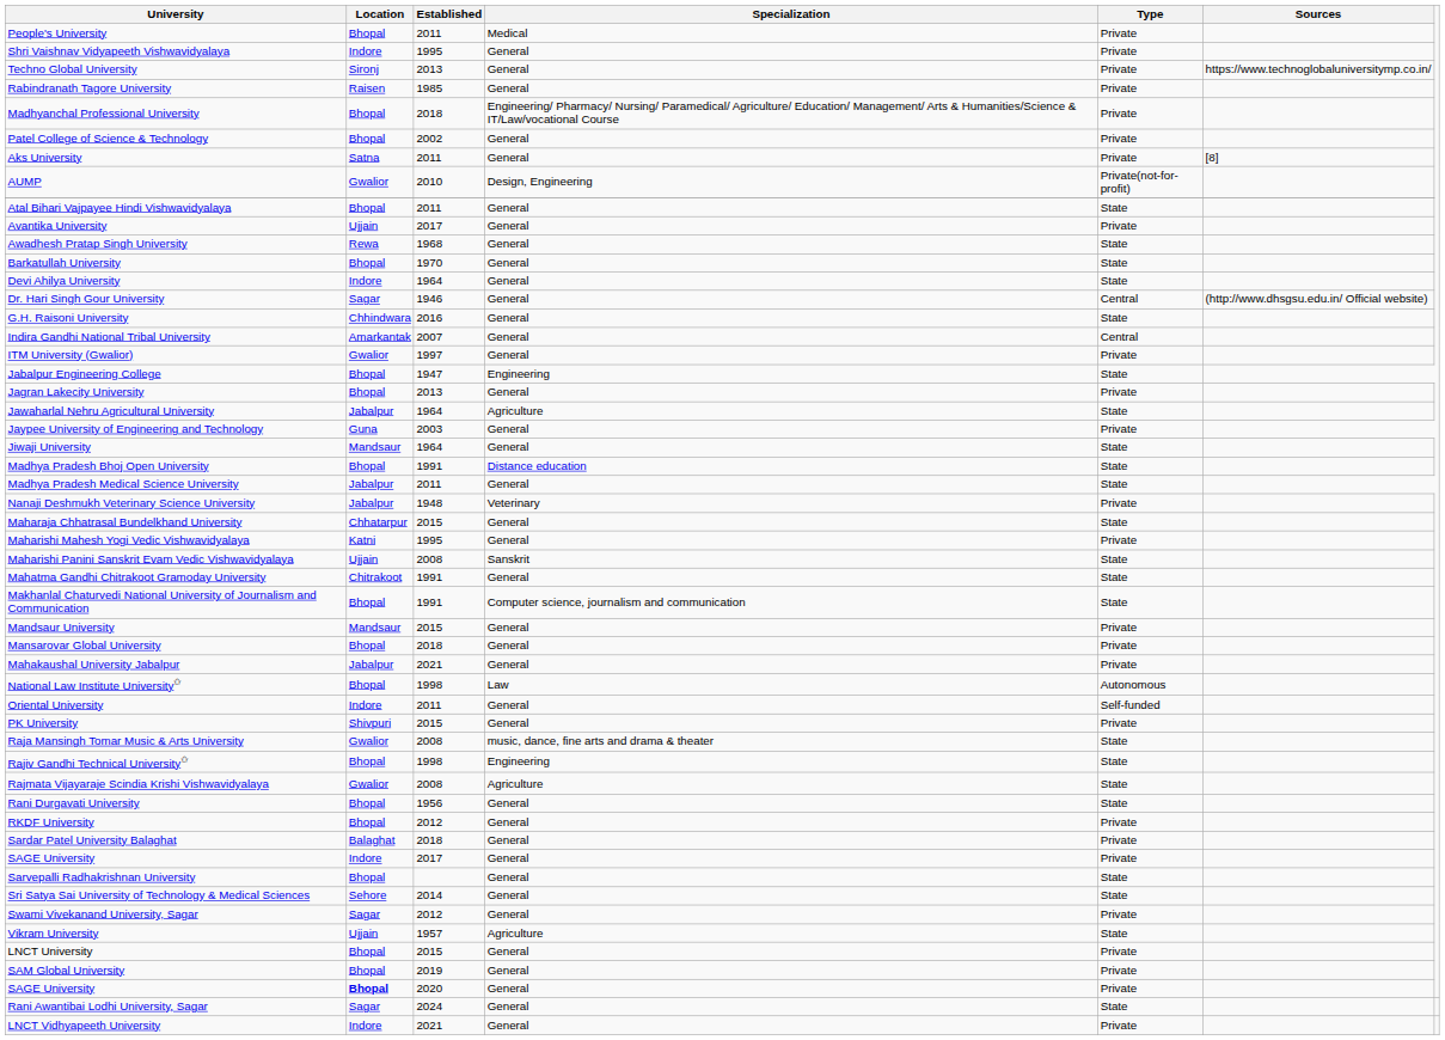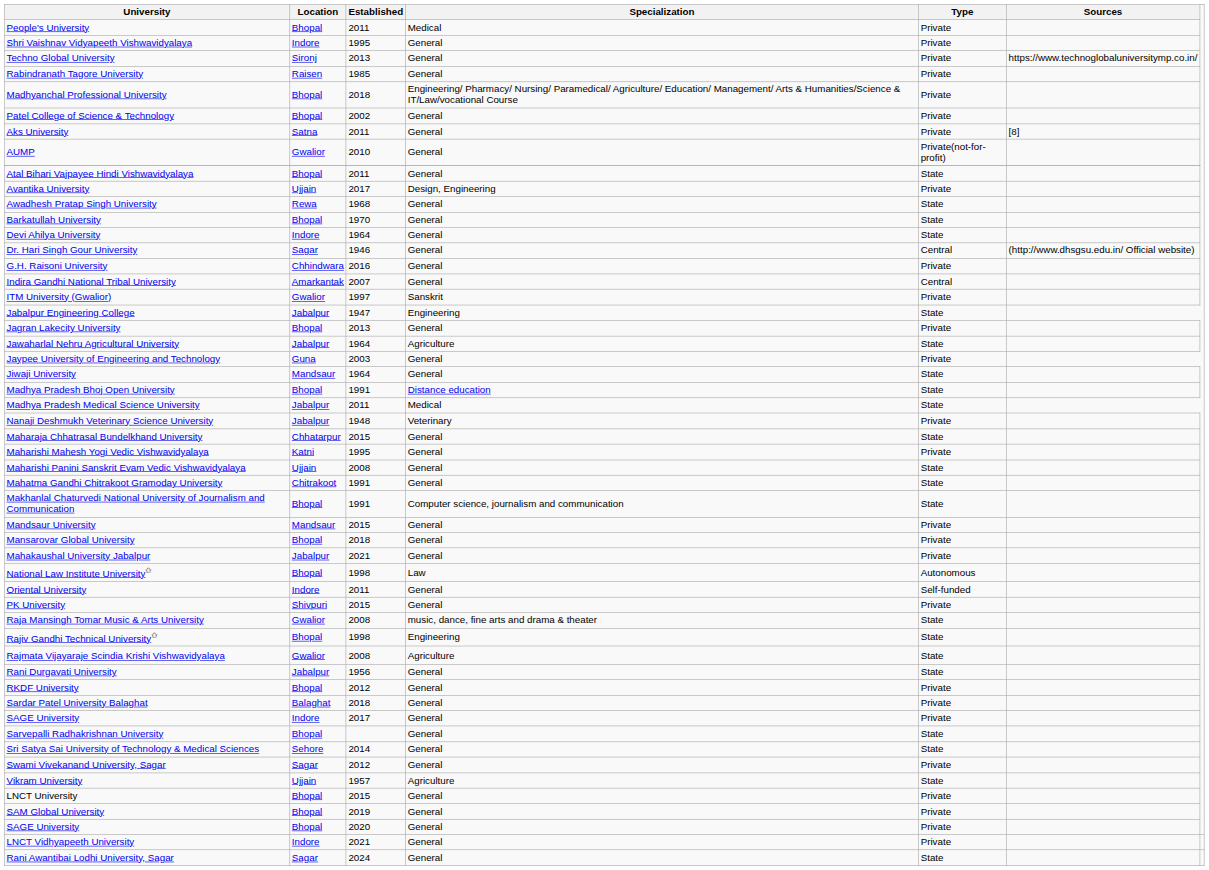 <table class="wikitable sortable">
 <tr>
 <th>University</th>
 <th>Location</th>
 <th>Established</th>
 <th>Specialization</th>
 <th>Type</th>
 <th>Sources</th>
 </tr>
 <tr>
 <td><a href='#'>People's University</a></td>
 <td><a href='#'>Bhopal</a></td>
 <td>2011</td>
 <td>Medical</td>
 <td>Private</td>
 <td></td>
 </tr>
 <tr>
 <td><a href='#'>Shri Vaishnav Vidyapeeth Vishwavidyalaya</a></td>
 <td><a href='#'>Indore</a></td>
 <td>1995</td>
 <td>General</td>
 <td>Private</td>
 <td></td>
 </tr>
 <tr>
 <td><a href='#'>Techno Global University</a></td>
 <td><a href='#'>Sironj</a></td>
 <td>2013</td>
 <td>General</td>
 <td>Private</td>
 <td>https://www.technoglobaluniversitymp.co.in/</td>
 </tr>
 <tr>
 <td><a href='#'>Rabindranath Tagore University</a></td>
 <td><a href='#'>Raisen</a></td>
 <td>1985</td>
 <td>General</td>
 <td>Private</td>
 <td></td>
 </tr>
 <tr>
 <td><a href='#'>Madhyanchal Professional University</a></td>
 <td><a href='#'>Bhopal</a></td>
 <td>2018</td>
 <td>Engineering/ Pharmacy/ Nursing/ Paramedical/ Agriculture/ Education/ Management/ Arts & Humanities/Science & IT/Law/vocational Course</td>
 <td>Private</td>
 <td></td>
 </tr>
 <tr>
 <td><a href='#'>Patel College of Science & Technology</a></td>
 <td><a href='#'>Bhopal</a></td>
 <td>2002</td>
 <td>General</td>
 <td>Private</td>
 <td></td>
 </tr>
 <tr>
 <td><a href='#'>Aks University</a></td>
 <td><a href='#'>Satna</a></td>
 <td>2011</td>
 <td>General</td>
 <td>Private</td>
 <td>[8]</td>
 </tr>
 <tr>
 <td><a href='#'>AUMP</a></td>
 <td><a href='#'>Gwalior</a></td>
 <td>2010</td>
-<td>Design, Engineering</td>
+<td>General</td>
 <td>Private(not-for-profit)</td>
 <td></td>
 </tr>
 <tr>
 </tr>
 <tr>
 <td><a href='#'>Atal Bihari Vajpayee Hindi Vishwavidyalaya</a></td>
 <td><a href='#'>Bhopal</a></td>
 <td>2011</td>
 <td>General</td>
 <td>State</td>
 <td></td>
 </tr>
 <tr>
 <td><a href='#'>Avantika University</a></td>
 <td><a href='#'>Ujjain</a></td>
 <td>2017</td>
-<td>General</td>
+<td>Design, Engineering</td>
 <td>Private</td>
 <td></td>
 </tr>
 <tr>
 <td><a href='#'>Awadhesh Pratap Singh University</a></td>
 <td><a href='#'>Rewa</a></td>
 <td>1968</td>
 <td>General</td>
 <td>State</td>
 <td></td>
 </tr>
 <tr>
 <td><a href='#'>Barkatullah University</a></td>
 <td><a href='#'>Bhopal</a></td>
 <td>1970</td>
 <td>General</td>
 <td>State</td>
 <td></td>
 </tr>
 <tr>
 <td><a href='#'>Devi Ahilya University</a></td>
 <td><a href='#'>Indore</a></td>
 <td>1964</td>
 <td>General</td>
 <td>State</td>
 <td></td>
 </tr>
 <tr>
 <td><a href='#'>Dr. Hari Singh Gour University</a></td>
 <td><a href='#'>Sagar</a></td>
 <td>1946</td>
 <td>General</td>
 <td>Central</td>
 <td>(http://www.dhsgsu.edu.in/ Official website)</td>
 </tr>
 <tr>
 <td><a href='#'>G.H. Raisoni University</a></td>
 <td><a href='#'>Chhindwara</a></td>
 <td>2016</td>
 <td>General</td>
-<td>State</td>
+<td>Private</td>
 <td></td>
 </tr>
 <tr>
 <td><a href='#'>Indira Gandhi National Tribal University</a></td>
 <td><a href='#'>Amarkantak</a></td>
 <td>2007</td>
 <td>General</td>
 <td>Central</td>
 <td></td>
 </tr>
 <tr>
 <td><a href='#'>ITM University (Gwalior)</a></td>
 <td><a href='#'>Gwalior</a></td>
 <td>1997</td>
-<td>General</td>
+<td>Sanskrit</td>
 <td>Private</td>
 <td></td>
 </tr>
 <tr>
 <td><a href='#'>Jabalpur Engineering College</a></td>
-<td><a href='#'>Bhopal</a></td>
+<td><a href='#'>Jabalpur</a></td>
 <td>1947</td>
 <td>Engineering</td>
 <td>State</td>
 </tr>
 <tr>
 <td><a href='#'>Jagran Lakecity University</a></td>
 <td><a href='#'>Bhopal</a></td>
 <td>2013</td>
 <td>General</td>
 <td>Private</td>
 <td></td>
 </tr>
 <tr>
 <td><a href='#'>Jawaharlal Nehru Agricultural University</a></td>
 <td><a href='#'>Jabalpur</a></td>
 <td>1964</td>
 <td>Agriculture</td>
 <td>State</td>
 <td></td>
 </tr>
 <tr>
 <td><a href='#'>Jaypee University of Engineering and Technology</a></td>
 <td><a href='#'>Guna</a></td>
 <td>2003</td>
 <td>General</td>
 <td>Private</td>
 </tr>
 <tr>
 <td><a href='#'>Jiwaji University</a></td>
 <td><a href='#'>Mandsaur</a></td>
 <td>1964</td>
 <td>General</td>
 <td>State</td>
 <td></td>
 </tr>
 <tr>
 <td><a href='#'>Madhya Pradesh Bhoj Open University</a></td>
 <td><a href='#'>Bhopal</a></td>
 <td>1991</td>
 <td><a href='#'>Distance education</a></td>
 <td>State</td>
 <td></td>
 </tr>
 <tr>
 <td><a href='#'>Madhya Pradesh Medical Science University</a></td>
 <td><a href='#'>Jabalpur</a></td>
 <td>2011</td>
-<td>General</td>
+<td>Medical</td>
 <td>State</td>
 </tr>
 <tr>
 <td><a href='#'>Nanaji Deshmukh Veterinary Science University</a></td>
 <td><a href='#'>Jabalpur</a></td>
 <td>1948</td>
 <td>Veterinary</td>
 <td>Private</td>
 <td></td>
 </tr>
 <tr>
 <td><a href='#'>Maharaja Chhatrasal Bundelkhand University</a></td>
 <td><a href='#'>Chhatarpur</a></td>
 <td>2015</td>
 <td>General</td>
 <td>State</td>
 <td></td>
 </tr>
 <tr>
 <td><a href='#'>Maharishi Mahesh Yogi Vedic Vishwavidyalaya</a></td>
 <td><a href='#'>Katni</a></td>
 <td>1995</td>
 <td>General</td>
 <td>Private</td>
 <td></td>
 </tr>
 <tr>
 <td><a href='#'>Maharishi Panini Sanskrit Evam Vedic Vishwavidyalaya</a></td>
 <td><a href='#'>Ujjain</a></td>
 <td>2008</td>
-<td>Sanskrit</td>
+<td>General</td>
 <td>State</td>
 <td></td>
 </tr>
 <tr>
 <td><a href='#'>Mahatma Gandhi Chitrakoot Gramoday University</a></td>
 <td><a href='#'>Chitrakoot</a></td>
 <td>1991</td>
 <td>General</td>
 <td>State</td>
 <td></td>
 </tr>
 <tr>
 <td><a href='#'>Makhanlal Chaturvedi National University of Journalism and Communication</a></td>
 <td><a href='#'>Bhopal</a></td>
 <td>1991</td>
 <td>Computer science, journalism and communication</td>
 <td>State</td>
 <td></td>
 </tr>
 <tr>
 <td><a href='#'>Mandsaur University</a></td>
 <td><a href='#'>Mandsaur</a></td>
 <td>2015</td>
 <td>General</td>
 <td>Private</td>
 <td></td>
 </tr>
 <tr>
 <td><a href='#'>Mansarovar Global University</a></td>
 <td><a href='#'>Bhopal</a></td>
 <td>2018</td>
 <td>General</td>
 <td>Private</td>
 <td></td>
 </tr>
 <tr>
 <td><a href='#'>Mahakaushal University Jabalpur</a></td>
 <td><a href='#'>Jabalpur</a></td>
 <td>2021</td>
 <td>General</td>
 <td>Private</td>
 <td></td>
 </tr>
 <tr>
 <td><a href='#'>National Law Institute University</a><sup>✩</sup></td>
 <td><a href='#'>Bhopal</a></td>
 <td>1998</td>
 <td>Law</td>
 <td>Autonomous</td>
 <td></td>
 </tr>
 <tr>
 <td><a href='#'>Oriental University</a></td>
 <td><a href='#'>Indore</a></td>
 <td>2011</td>
 <td>General</td>
 <td>Self-funded</td>
 <td></td>
 </tr>
 <tr>
 <td><a href='#'>PK University</a></td>
 <td><a href='#'>Shivpuri</a></td>
 <td>2015</td>
 <td>General</td>
 <td>Private</td>
 <td></td>
 </tr>
 <tr>
 <td><a href='#'>Raja Mansingh Tomar Music & Arts University</a></td>
 <td><a href='#'>Gwalior</a></td>
 <td>2008</td>
 <td>music, dance, fine arts and drama & theater</td>
 <td>State</td>
 <td></td>
 </tr>
 <tr>
 <td><a href='#'>Rajiv Gandhi Technical University</a><sup>✩</sup></td>
 <td><a href='#'>Bhopal</a></td>
 <td>1998</td>
 <td>Engineering</td>
 <td>State</td>
 <td></td>
 </tr>
 <tr>
 <td><a href='#'>Rajmata Vijayaraje Scindia Krishi Vishwavidyalaya</a><sup></sup></td>
 <td><a href='#'>Gwalior</a></td>
 <td>2008</td>
 <td>Agriculture</td>
 <td>State</td>
 <td></td>
 </tr>
 <tr>
 <td><a href='#'>Rani Durgavati University</a></td>
-<td><a href='#'>Bhopal</a></td>
+<td><a href='#'>Jabalpur</a></td>
 <td>1956</td>
 <td>General</td>
 <td>State</td>
 <td></td>
 </tr>
 <tr>
 <td><a href='#'>RKDF University</a></td>
 <td><a href='#'>Bhopal</a></td>
 <td>2012</td>
 <td>General</td>
 <td>Private</td>
 <td></td>
 </tr>
 <tr>
 <td><a href='#'>Sardar Patel University Balaghat</a></td>
 <td><a href='#'>Balaghat</a></td>
 <td>2018</td>
 <td>General</td>
 <td>Private</td>
 <td></td>
 </tr>
 <tr>
 <td><a href='#'>SAGE University</a></td>
 <td><a href='#'>Indore</a></td>
 <td>2017</td>
 <td>General</td>
 <td>Private</td>
 <td></td>
 </tr>
 <tr>
 <td><a href='#'>Sarvepalli Radhakrishnan University</a></td>
 <td><a href='#'>Bhopal</a></td>
 <td></td>
 <td>General</td>
 <td>State</td>
 <td></td>
 </tr>
 <tr>
 <td><a href='#'>Sri Satya Sai University of Technology & Medical Sciences</a></td>
 <td><a href='#'>Sehore</a></td>
 <td>2014</td>
 <td>General</td>
 <td>State</td>
 <td></td>
 </tr>
 <tr>
 <td><a href='#'>Swami Vivekanand University, Sagar</a></td>
 <td><a href='#'>Sagar</a></td>
 <td>2012</td>
 <td>General</td>
 <td>Private</td>
 <td></td>
 </tr>
 <tr>
 <td><a href='#'>Vikram University</a></td>
 <td><a href='#'>Ujjain</a></td>
 <td>1957</td>
 <td>Agriculture</td>
 <td>State</td>
 <td></td>
 </tr>
 <tr>
 <td>LNCT University</td>
 <td><a href='#'>Bhopal</a></td>
 <td>2015</td>
 <td>General</td>
 <td>Private</td>
 <td></td>
 </tr>
 <tr>
 <td><a href='#'>SAM Global University</a></td>
 <td><a href='#'>Bhopal</a></td>
 <td>2019</td>
 <td>General</td>
 <td>Private</td>
 <td></td>
 </tr>
 <tr>
 <td><a href='#'>SAGE University</a></td>
-<td><strong><a href='#'>Bhopal</a></strong></td>
+<td><a href='#'>Bhopal</a></td>
 <td>2020</td>
 <td>General</td>
 <td>Private</td>
+<td></td>
+</tr>
+<tr>
+<td><a href='#'>LNCT Vidhyapeeth University</a></td>
+<td><a href='#'>Indore</a></td>
+<td>2021</td>
+<td>General</td>
+<td>Private</td>
+<td></td>
 <td></td>
 </tr>
 <tr>
 <td><a href='#'>Rani Awantibai Lodhi University, Sagar</a></td>
 <td><a href='#'>Sagar</a></td>
 <td>2024</td>
 <td>General</td>
 <td>State</td>
 <td></td>
 <td></td>
 </tr>
-<tr>
-<td><a href='#'>LNCT Vidhyapeeth University</a></td>
-<td><a href='#'>Indore</a></td>
-<td>2021</td>
-<td>General</td>
-<td>Private</td>
-<td></td>
-<td></td>
-</tr>
 </table>
